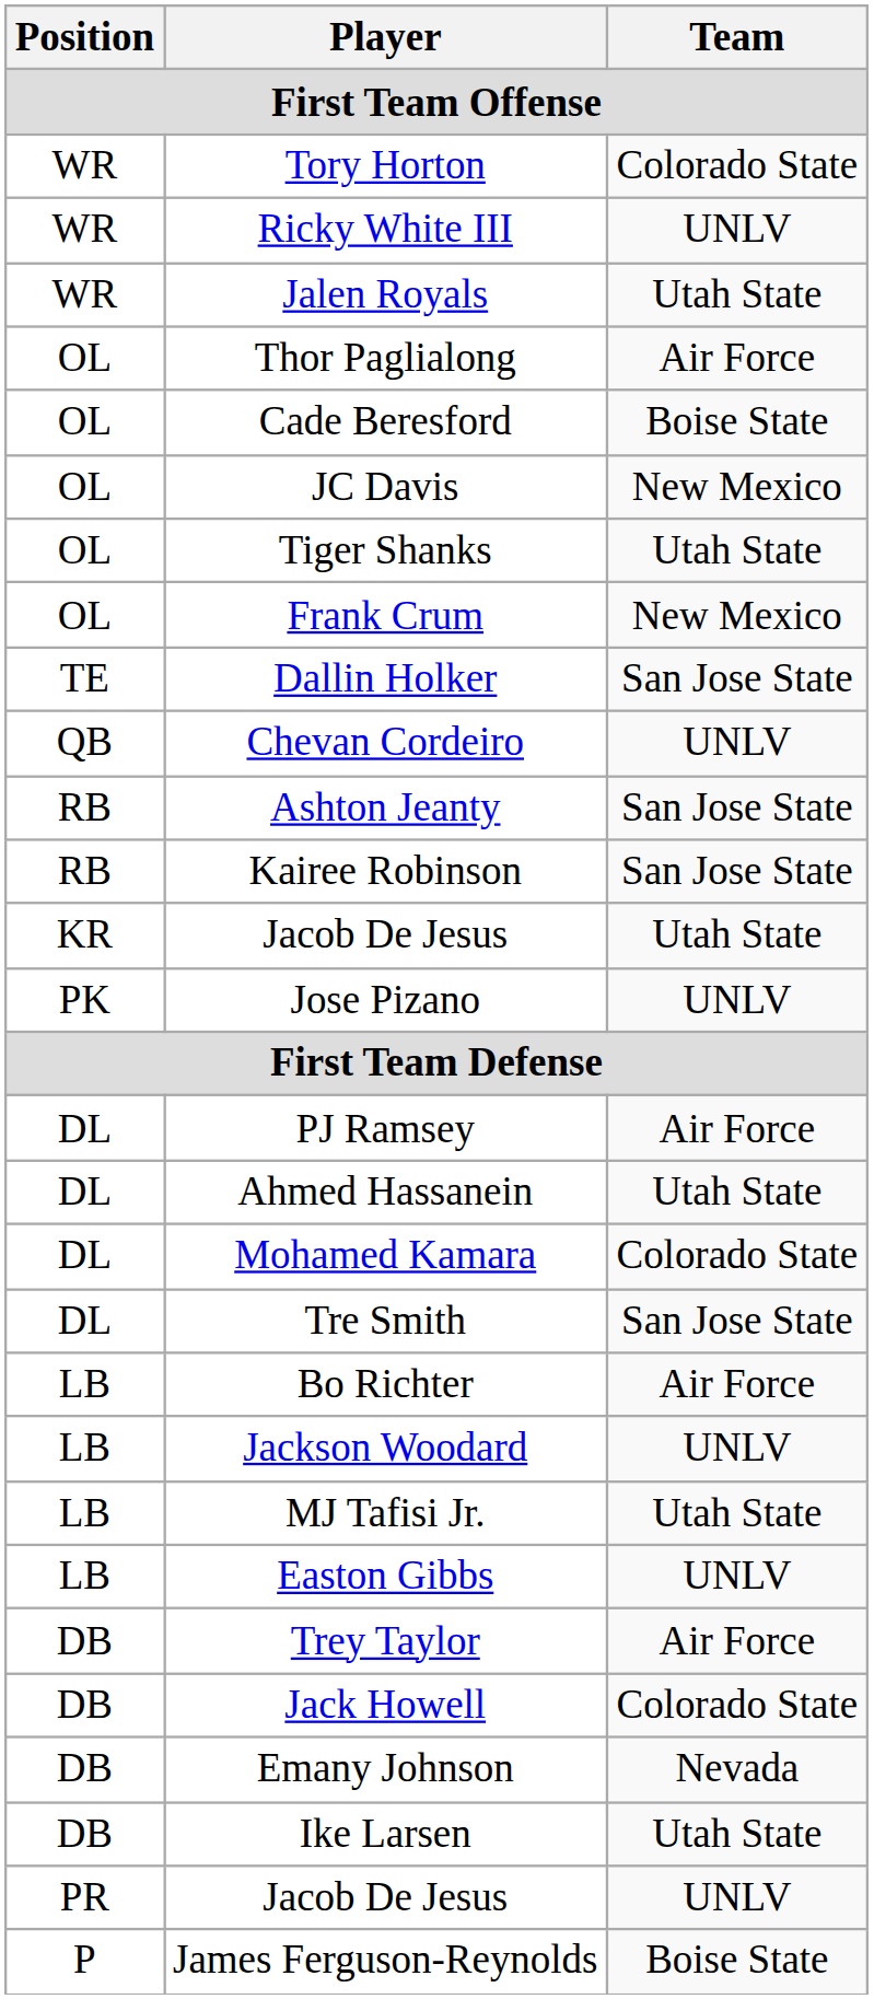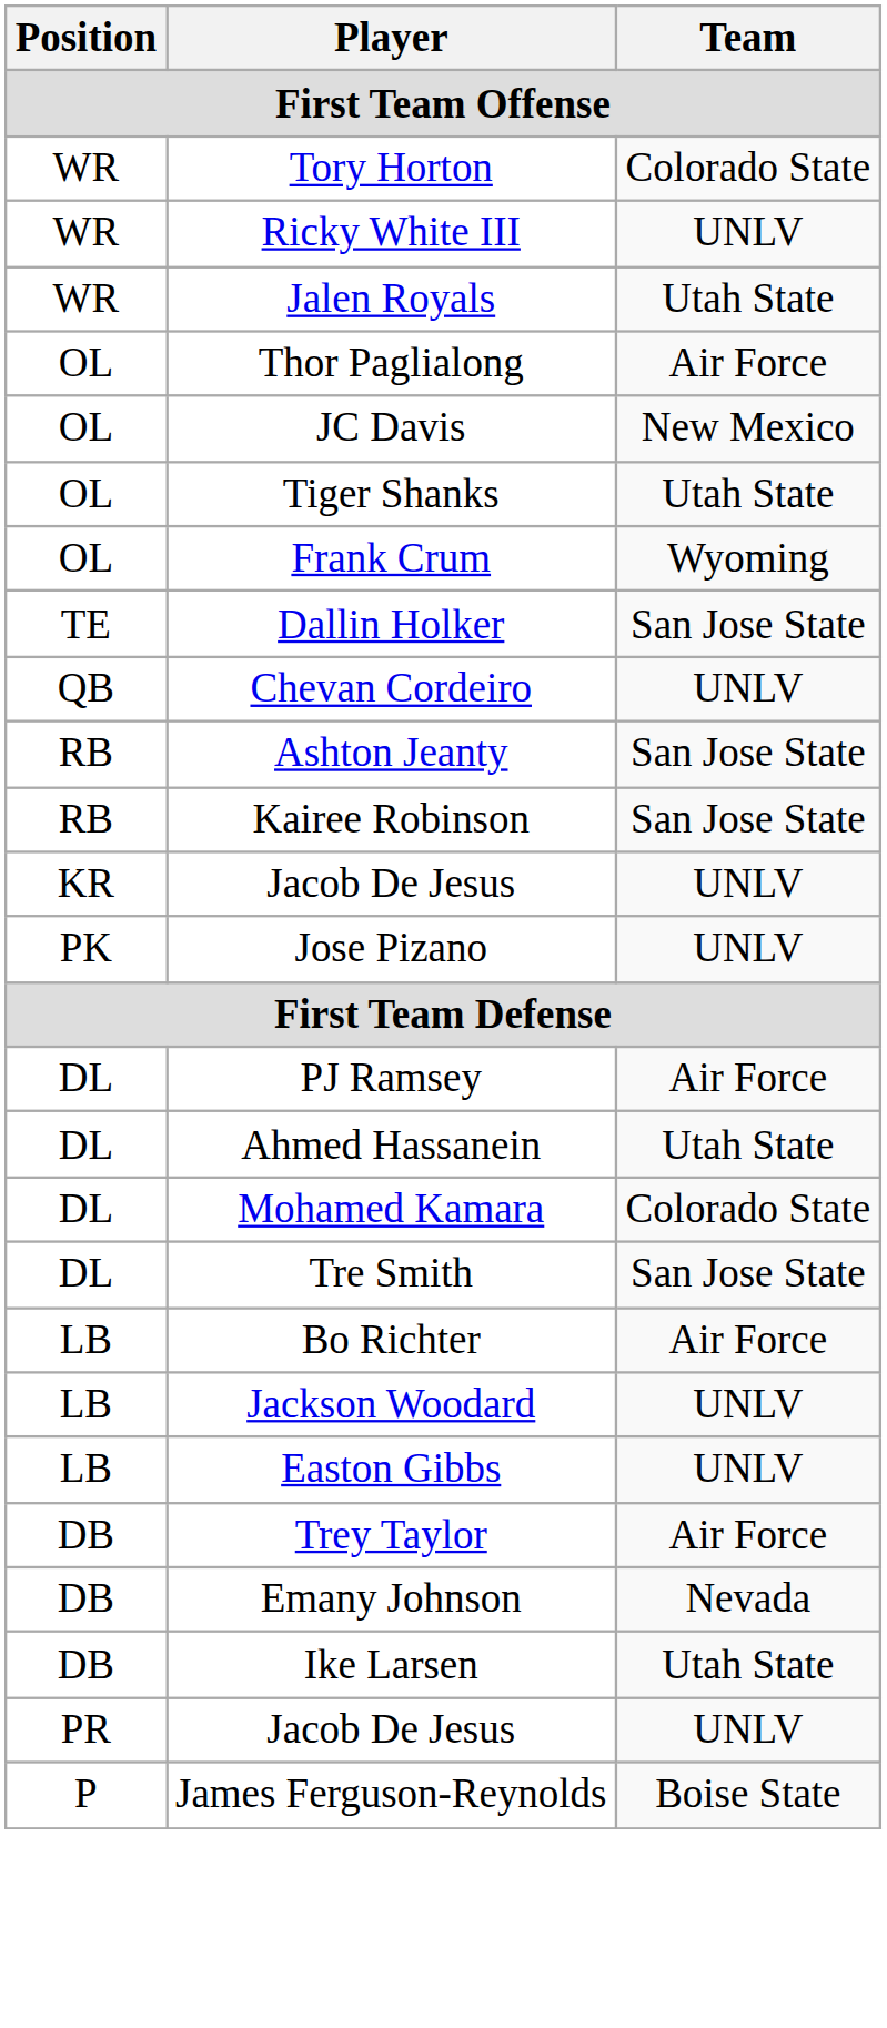 <table class="wikitable" border="0">
 <tr>
 <th>Position</th>
 <th>Player</th>
 <th>Team</th>
 </tr>
 <tr>
 <td colspan="3" style="text-align:center; background:#ddd;"><strong>First Team Offense </strong></td>
 </tr>
 <tr style="text-align:center;">
 <td style="background:white">WR</td>
 <td style="background:white"><a href='#'>Tory Horton</a></td>
 <td style=>Colorado State</td>
 </tr>
 <tr style="text-align:center;">
 <td style="background:white">WR</td>
 <td style="background:white"><a href='#'>Ricky White III</a></td>
 <td style=>UNLV</td>
 </tr>
 <tr style="text-align:center;">
 <td style="background:white">WR</td>
 <td style="background:white"><a href='#'>Jalen Royals</a></td>
 <td style=>Utah State</td>
 </tr>
 <tr style="text-align:center;">
 <td style="background:white">OL</td>
 <td style="background:white">Thor Paglialong</td>
 <td style=>Air Force</td>
 </tr>
 <tr style="text-align:center;">
 <td style="background:white">OL</td>
-<td style="background:white">Cade Beresford</td>
-<td style=>Boise State</td>
-</tr>
-<tr style="text-align:center;">
-<td style="background:white">OL</td>
 <td style="background:white">JC Davis</td>
 <td style=>New Mexico</td>
 </tr>
 <tr style="text-align:center;">
 <td style="background:white">OL</td>
 <td style="background:white">Tiger Shanks</td>
 <td style=>Utah State</td>
 </tr>
 <tr style="text-align:center;">
 <td style="background:white">OL</td>
 <td style="background:white"><a href='#'>Frank Crum</a></td>
-<td style=>New Mexico</td>
+<td style=>Wyoming</td>
 </tr>
 <tr style="text-align:center;">
 <td style="background:white">TE</td>
 <td style="background:white"><a href='#'>Dallin Holker</a></td>
 <td style=>San Jose State</td>
 </tr>
 <tr style="text-align:center;">
 <td style="background:white">QB</td>
 <td style="background:white"><a href='#'>Chevan Cordeiro</a></td>
 <td style=>UNLV</td>
 </tr>
 <tr style="text-align:center;">
 <td style="background:white">RB</td>
 <td style="background:white"><a href='#'>Ashton Jeanty</a></td>
 <td style=>San Jose State</td>
 </tr>
 <tr style="text-align:center;">
 <td style="background:white">RB</td>
 <td style="background:white">Kairee Robinson</td>
 <td style=>San Jose State</td>
 </tr>
 <tr style="text-align:center;">
 <td style="background:white">KR</td>
 <td style="background:white">Jacob De Jesus</td>
-<td style=>Utah State</td>
+<td style=>UNLV</td>
 </tr>
 <tr style="text-align:center;">
 <td style="background:white">PK</td>
 <td style="background:white">Jose Pizano</td>
 <td style=>UNLV</td>
 </tr>
 <tr>
 <td colspan="3" style="text-align:center; background:#ddd;"><strong>First Team Defense</strong></td>
 </tr>
 <tr style="text-align:center;">
 <td style="background:white">DL</td>
 <td style="background:white">PJ Ramsey</td>
 <td style=>Air Force</td>
 </tr>
 <tr style="text-align:center;">
 <td style="background:white">DL</td>
 <td style="background:white">Ahmed Hassanein</td>
 <td style=>Utah State</td>
 </tr>
 <tr style="text-align:center;">
 <td style="background:white">DL</td>
 <td style="background:white"><a href='#'>Mohamed Kamara</a></td>
 <td style=>Colorado State</td>
 </tr>
 <tr style="text-align:center;">
 <td style="background:white">DL</td>
 <td style="background:white">Tre Smith</td>
 <td style=>San Jose State</td>
 </tr>
 <tr style="text-align:center;">
 <td style="background:white">LB</td>
 <td style="background:white">Bo Richter</td>
 <td style=>Air Force</td>
 </tr>
 <tr style="text-align:center;">
 <td style="background:white">LB</td>
 <td style="background:white"><a href='#'>Jackson Woodard</a></td>
 <td style=>UNLV</td>
 </tr>
 <tr style="text-align:center;">
 <td style="background:white">LB</td>
-<td style="background:white">MJ Tafisi Jr.</td>
-<td style=>Utah State</td>
-</tr>
-<tr style="text-align:center;">
-<td style="background:white">LB</td>
 <td style="background:white"><a href='#'>Easton Gibbs</a></td>
 <td style=>UNLV</td>
 </tr>
 <tr style="text-align:center;">
 <td style="background:white">DB</td>
 <td style="background:white"><a href='#'>Trey Taylor</a></td>
 <td style=>Air Force</td>
-</tr>
-<tr style="text-align:center;">
-<td style="background:white">DB</td>
-<td style="background:white"><a href='#'>Jack Howell</a></td>
-<td style=>Colorado State</td>
 </tr>
 <tr style="text-align:center;">
 <td style="background:white">DB</td>
 <td style="background:white">Emany Johnson</td>
 <td style=>Nevada</td>
 </tr>
 <tr style="text-align:center;">
 <td style="background:white">DB</td>
 <td style="background:white">Ike Larsen</td>
 <td style=>Utah State</td>
 </tr>
 <tr style="text-align:center;">
 <td style="background:white">PR</td>
 <td style="background:white">Jacob De Jesus</td>
 <td style=>UNLV</td>
 </tr>
 <tr style="text-align:center;">
 <td style="background:white">P</td>
 <td style="background:white">James Ferguson-Reynolds</td>
 <td style=>Boise State</td>
 </tr>
 <tr>
 </tr>
 </table>
